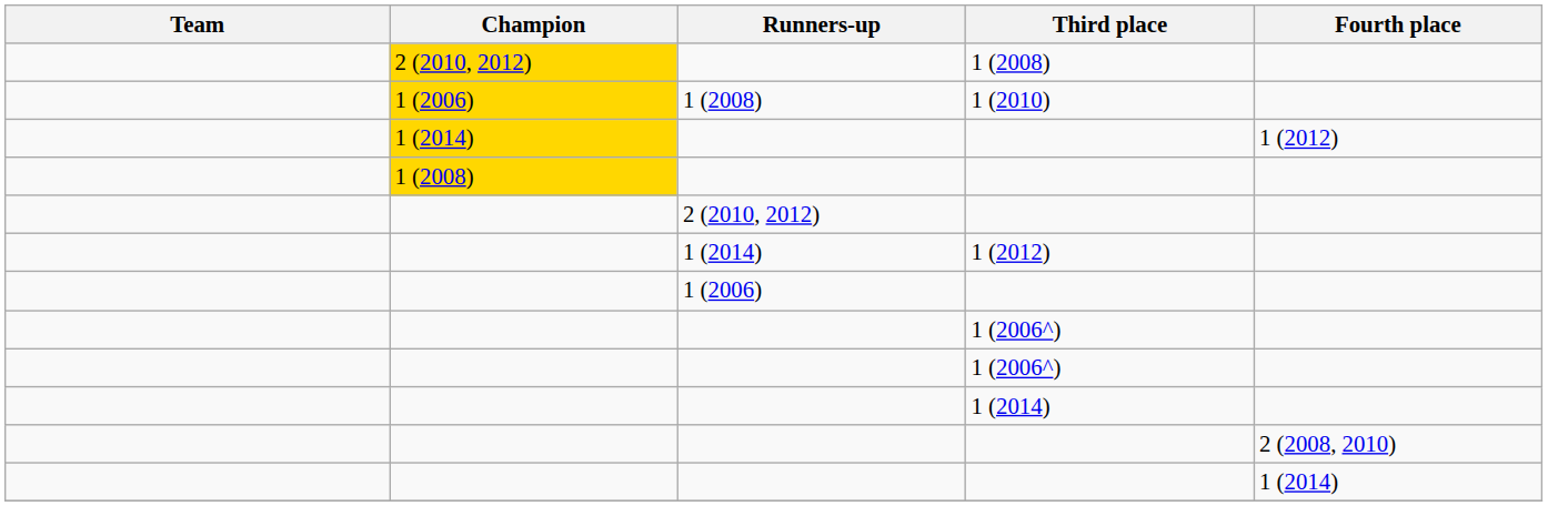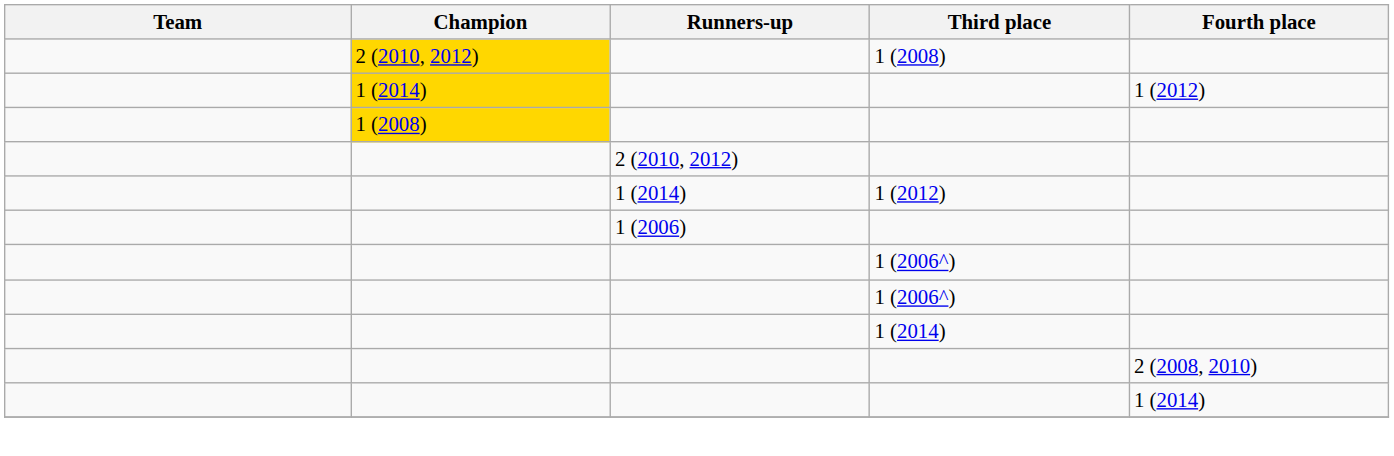 <table class="wikitable" style="font-size:95%; width: 80%; text-align: left;">
 <tr>
 <th width="20%">Team</th>
 <th width="15%">Champion</th>
 <th width="15%">Runners-up</th>
 <th width="15%">Third place</th>
 <th width="15%">Fourth place</th>
 </tr>
 <tr>
 <td></td>
 <td style="background:gold">2 (<a href='#'>2010</a>, <a href='#'>2012</a>)</td>
 <td></td>
 <td>1 (<a href='#'>2008</a>)</td>
-<td></td>
-</tr>
-<tr>
-<td></td>
-<td style="background:gold">1 (<a href='#'>2006</a>)</td>
-<td>1 (<a href='#'>2008</a>)</td>
-<td>1 (<a href='#'>2010</a>)</td>
 <td></td>
 </tr>
 <tr>
 <td></td>
 <td style="background:gold">1 (<a href='#'>2014</a>)</td>
 <td></td>
 <td></td>
 <td>1 (<a href='#'>2012</a>)</td>
 </tr>
 <tr>
 <td></td>
 <td style="background:gold">1 (<a href='#'>2008</a>)</td>
 <td></td>
 <td></td>
 <td></td>
 </tr>
 <tr>
 <td></td>
 <td></td>
 <td>2 (<a href='#'>2010</a>, <a href='#'>2012</a>)</td>
 <td></td>
 <td></td>
 </tr>
 <tr>
 <td></td>
 <td></td>
 <td>1 (<a href='#'>2014</a>)</td>
 <td>1 (<a href='#'>2012</a>)</td>
 <td></td>
 </tr>
 <tr>
 <td></td>
 <td></td>
 <td>1 (<a href='#'>2006</a>)</td>
 <td></td>
 <td></td>
 </tr>
 <tr>
 <td></td>
 <td></td>
 <td></td>
 <td>1 (<a href='#'>2006^</a>)</td>
 <td></td>
 </tr>
 <tr>
 <td></td>
 <td></td>
 <td></td>
 <td>1 (<a href='#'>2006^</a>)</td>
 <td></td>
 </tr>
 <tr>
 <td></td>
 <td></td>
 <td></td>
 <td>1 (<a href='#'>2014</a>)</td>
 <td></td>
 </tr>
 <tr>
 <td></td>
 <td></td>
 <td></td>
 <td></td>
 <td>2 (<a href='#'>2008</a>, <a href='#'>2010</a>)</td>
 </tr>
 <tr>
 <td></td>
 <td></td>
 <td></td>
 <td></td>
 <td>1 (<a href='#'>2014</a>)</td>
 </tr>
 <tr>
 </tr>
 </table>
